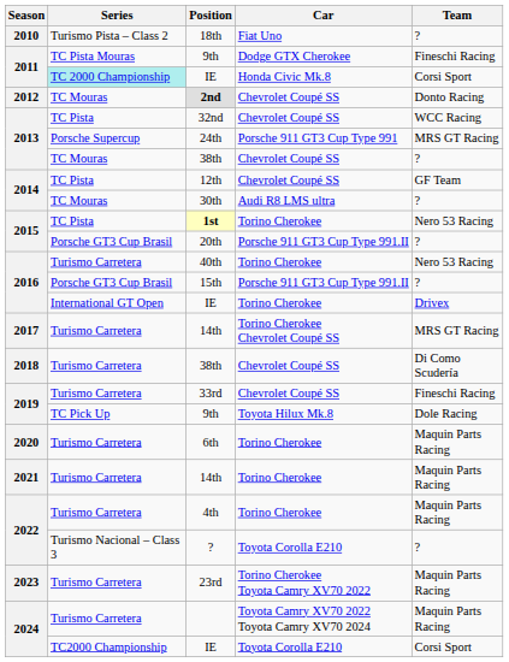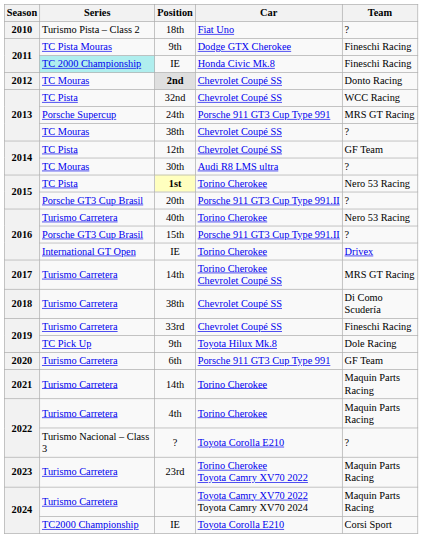 <table class="wikitable" style="font-size: 95%;">
 <tr>
 <th>Season</th>
 <th>Series</th>
 <th>Position</th>
 <th>Car</th>
 <th>Team</th>
 </tr>
 <tr>
 <th>2010</th>
 <td nowrap>Turismo Pista – Class 2</td>
 <td style="text-align:center">18th</td>
 <td><a href='#'>Fiat Uno</a></td>
 <td>?</td>
 </tr>
 <tr>
 <th rowspan=2>2011</th>
 <td><a href='#'>TC Pista Mouras</a></td>
 <td style="text-align:center">9th</td>
 <td><a href='#'>Dodge GTX Cherokee</a></td>
 <td>Fineschi Racing</td>
 </tr>
 <tr>
 <td style="background: paleturquoise;"><a href='#'>TC 2000 Championship</a></td>
 <td style="text-align:center">IE</td>
 <td><a href='#'>Honda Civic Mk.8</a></td>
-<td>Corsi Sport</td>
+<td>Fineschi Racing</td>
 </tr>
 <tr>
 <th>2012</th>
 <td><a href='#'>TC Mouras</a></td>
 <td style="text-align:center; background:#dfdfdf;"><strong>2nd</strong></td>
 <td><a href='#'>Chevrolet Coupé SS</a></td>
 <td>Donto Racing</td>
 </tr>
 <tr>
 <th rowspan=3>2013</th>
 <td><a href='#'>TC Pista</a></td>
 <td style="text-align:center">32nd</td>
 <td><a href='#'>Chevrolet Coupé SS</a></td>
 <td>WCC Racing</td>
 </tr>
 <tr>
 <td><a href='#'>Porsche Supercup</a></td>
 <td style="text-align:center">24th</td>
 <td nowrap><a href='#'>Porsche 911 GT3 Cup Type 991</a></td>
 <td>MRS GT Racing</td>
 </tr>
 <tr>
 <td><a href='#'>TC Mouras</a></td>
 <td style="text-align:center">38th</td>
 <td><a href='#'>Chevrolet Coupé SS</a></td>
 <td>?</td>
 </tr>
 <tr>
 <th rowspan=2>2014</th>
 <td><a href='#'>TC Pista</a></td>
 <td style="text-align:center">12th</td>
 <td><a href='#'>Chevrolet Coupé SS</a></td>
 <td>GF Team</td>
 </tr>
 <tr>
 <td><a href='#'>TC Mouras</a></td>
 <td style="text-align:center">30th</td>
 <td><a href='#'>Audi R8 LMS ultra</a></td>
 <td>?</td>
 </tr>
 <tr>
 <th rowspan=2>2015</th>
 <td><a href='#'>TC Pista</a></td>
 <td style="text-align:center; background:#ffffbf;"><strong>1st</strong></td>
 <td><a href='#'>Torino Cherokee</a></td>
 <td>Nero 53 Racing</td>
 </tr>
 <tr>
 <td nowrap><a href='#'>Porsche GT3 Cup Brasil</a></td>
 <td style="text-align:center">20th</td>
 <td nowrap><a href='#'>Porsche 911 GT3 Cup Type 991.II</a></td>
 <td>?</td>
 </tr>
 <tr>
 <th rowspan=3>2016</th>
 <td><a href='#'>Turismo Carretera</a></td>
 <td style="text-align:center">40th</td>
 <td><a href='#'>Torino Cherokee</a></td>
 <td>Nero 53 Racing</td>
 </tr>
 <tr>
 <td><a href='#'>Porsche GT3 Cup Brasil</a></td>
 <td style="text-align:center">15th</td>
 <td nowrap><a href='#'>Porsche 911 GT3 Cup Type 991.II</a></td>
 <td>?</td>
 </tr>
 <tr>
 <td><a href='#'>International GT Open</a></td>
 <td style="text-align:center">IE</td>
 <td><a href='#'>Torino Cherokee</a></td>
 <td><a href='#'>Drivex</a></td>
 </tr>
 <tr>
 <th>2017</th>
 <td><a href='#'>Turismo Carretera</a></td>
 <td style="text-align:center">14th</td>
 <td><a href='#'>Torino Cherokee</a><br><a href='#'>Chevrolet Coupé SS</a></td>
 <td>MRS GT Racing</td>
 </tr>
 <tr>
 <th>2018</th>
 <td><a href='#'>Turismo Carretera</a></td>
 <td style="text-align:center">38th</td>
 <td><a href='#'>Chevrolet Coupé SS</a></td>
 <td>Di Como Scudería</td>
 </tr>
 <tr>
 <th rowspan=2>2019</th>
 <td><a href='#'>Turismo Carretera</a></td>
 <td style="text-align:center">33rd</td>
 <td><a href='#'>Chevrolet Coupé SS</a></td>
 <td>Fineschi Racing</td>
 </tr>
 <tr>
 <td><a href='#'>TC Pick Up</a></td>
 <td style="text-align:center">9th</td>
 <td><a href='#'>Toyota Hilux Mk.8</a></td>
 <td>Dole Racing</td>
 </tr>
 <tr>
 <th>2020</th>
 <td><a href='#'>Turismo Carretera</a></td>
 <td style="text-align:center">6th</td>
-<td><a href='#'>Torino Cherokee</a></td>
-<td>Maquin Parts Racing</td>
+<td nowrap><a href='#'>Porsche 911 GT3 Cup Type 991</a></td>
+<td>GF Team</td>
 </tr>
 <tr>
 <th>2021</th>
 <td><a href='#'>Turismo Carretera</a></td>
 <td style="text-align:center">14th</td>
 <td><a href='#'>Torino Cherokee</a></td>
 <td>Maquin Parts Racing</td>
 </tr>
 <tr>
 <th rowspan=2>2022</th>
 <td><a href='#'>Turismo Carretera</a></td>
 <td style="text-align:center">4th</td>
 <td><a href='#'>Torino Cherokee</a></td>
 <td>Maquin Parts Racing</td>
 </tr>
 <tr>
 <td>Turismo Nacional – Class 3</td>
 <td style="text-align:center">?</td>
 <td><a href='#'>Toyota Corolla E210</a></td>
 <td>?</td>
 </tr>
 <tr>
 <th>2023</th>
 <td><a href='#'>Turismo Carretera</a></td>
 <td style="text-align:center">23rd</td>
 <td><a href='#'>Torino Cherokee</a><br><a href='#'>Toyota Camry XV70 2022</a></td>
 <td>Maquin Parts Racing</td>
 </tr>
 <tr>
 <th rowspan=2>2024</th>
 <td><a href='#'>Turismo Carretera</a></td>
 <td style="text-align:center"></td>
 <td><a href='#'>Toyota Camry XV70 2022</a><br>Toyota Camry XV70 2024</td>
 <td>Maquin Parts Racing</td>
 </tr>
 <tr>
 <td><a href='#'>TC2000 Championship</a></td>
 <td style="text-align:center">IE</td>
 <td><a href='#'>Toyota Corolla E210</a></td>
 <td>Corsi Sport</td>
 </tr>
 </table>
